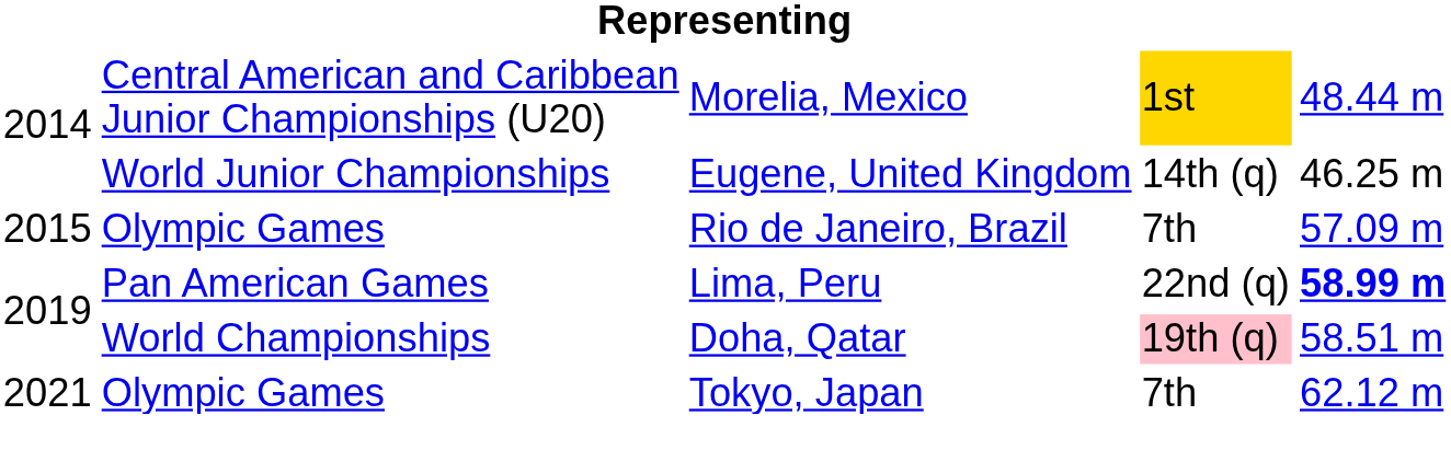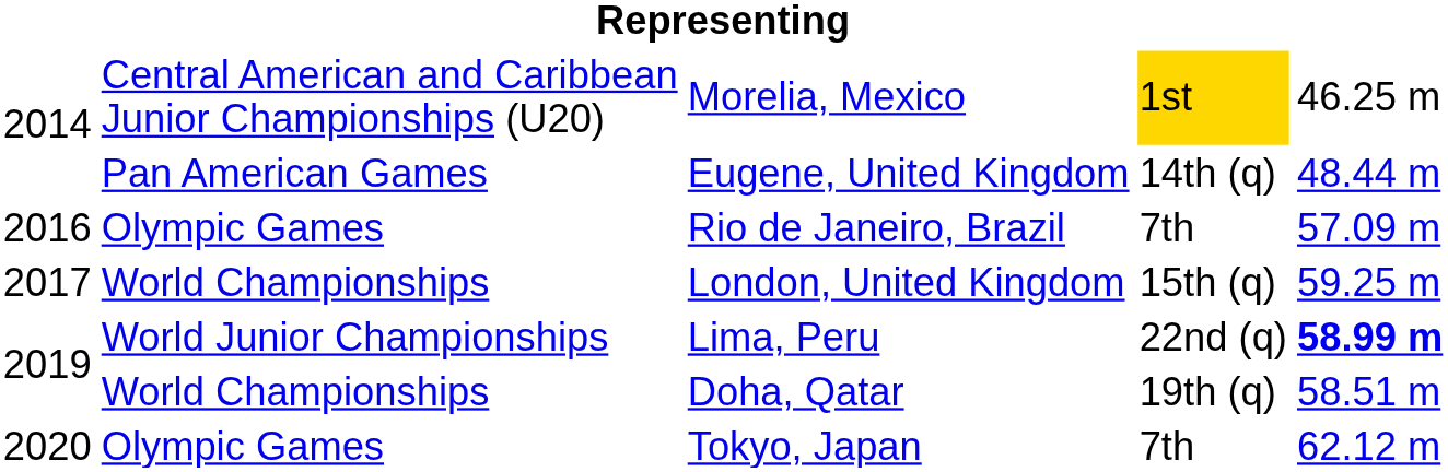 <table>
 <tr>
 <th colspan="5">Representing </th>
 </tr>
 <tr>
 <td rowspan=2>2014</td>
 <td><a href='#'>Central American and Caribbean<br>Junior Championships</a> (U20)</td>
 <td><a href='#'>Morelia, Mexico</a></td>
 <td bgcolor=gold>1st</td>
+<td>46.25 m</td>
+</tr>
+<tr>
+<td><a href='#'>Pan American Games</a></td>
+<td><a href='#'>Eugene, United Kingdom</a></td>
+<td>14th (q)</td>
 <td><a href='#'>48.44 m</a></td>
 </tr>
 <tr>
-<td><a href='#'>World Junior Championships</a></td>
-<td><a href='#'>Eugene, United Kingdom</a></td>
-<td>14th (q)</td>
-<td>46.25 m</td>
-</tr>
-<tr>
-<td>2015</td>
+<td>2016</td>
 <td><a href='#'>Olympic Games</a></td>
 <td><a href='#'>Rio de Janeiro, Brazil</a></td>
 <td>7th</td>
 <td><a href='#'>57.09 m</a></td>
 </tr>
 <tr>
+<td>2017</td>
+<td><a href='#'>World Championships</a></td>
+<td><a href='#'>London, United Kingdom</a></td>
+<td>15th (q)</td>
+<td><a href='#'>59.25 m</a></td>
+</tr>
+<tr>
 <td rowspan=2>2019</td>
-<td><a href='#'>Pan American Games</a></td>
+<td><a href='#'>World Junior Championships</a></td>
 <td><a href='#'>Lima, Peru</a></td>
 <td>22nd (q)</td>
 <td><strong><a href='#'>58.99 m</a></strong></td>
 </tr>
 <tr>
 <td><a href='#'>World Championships</a></td>
 <td><a href='#'>Doha, Qatar</a></td>
-<td style="background: pink;">19th (q)</td>
+<td>19th (q)</td>
 <td><a href='#'>58.51 m</a></td>
 </tr>
 <tr>
-<td>2021</td>
+<td>2020</td>
 <td><a href='#'>Olympic Games</a></td>
 <td><a href='#'>Tokyo, Japan</a></td>
 <td>7th</td>
 <td><a href='#'>62.12 m</a></td>
 </tr>
 </table>
